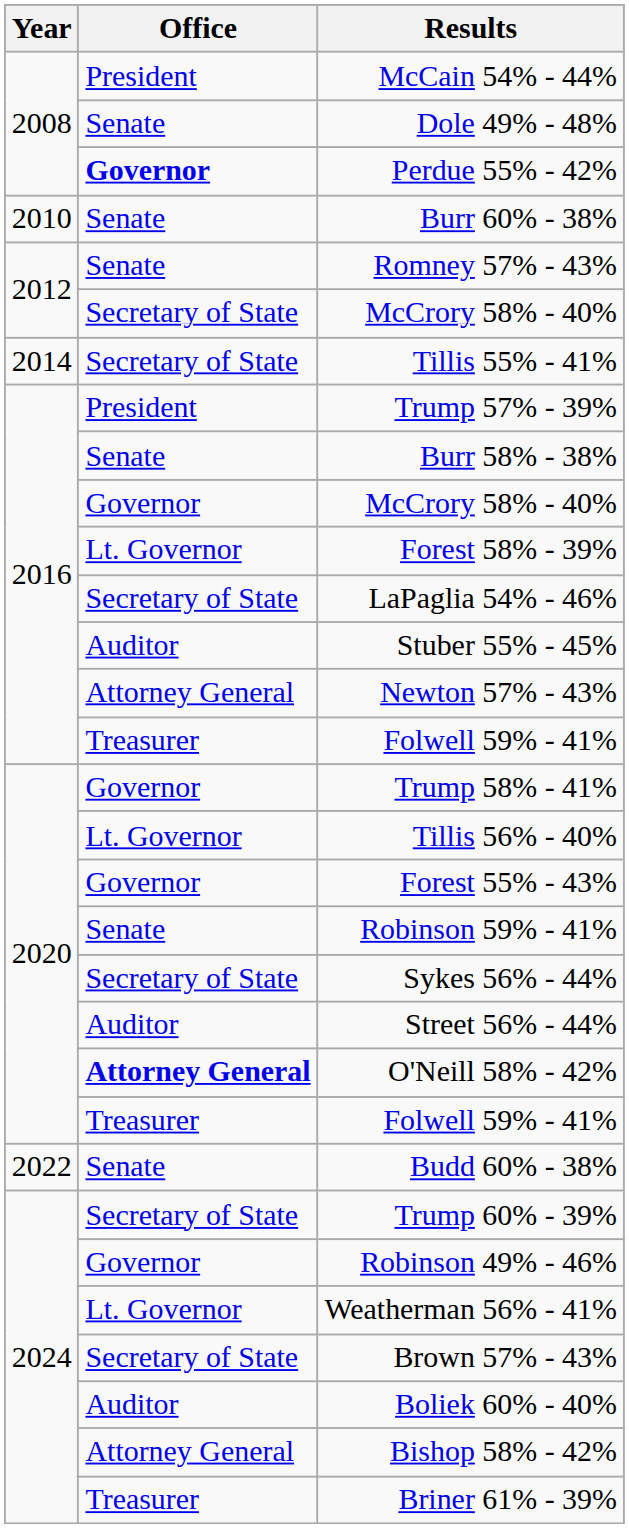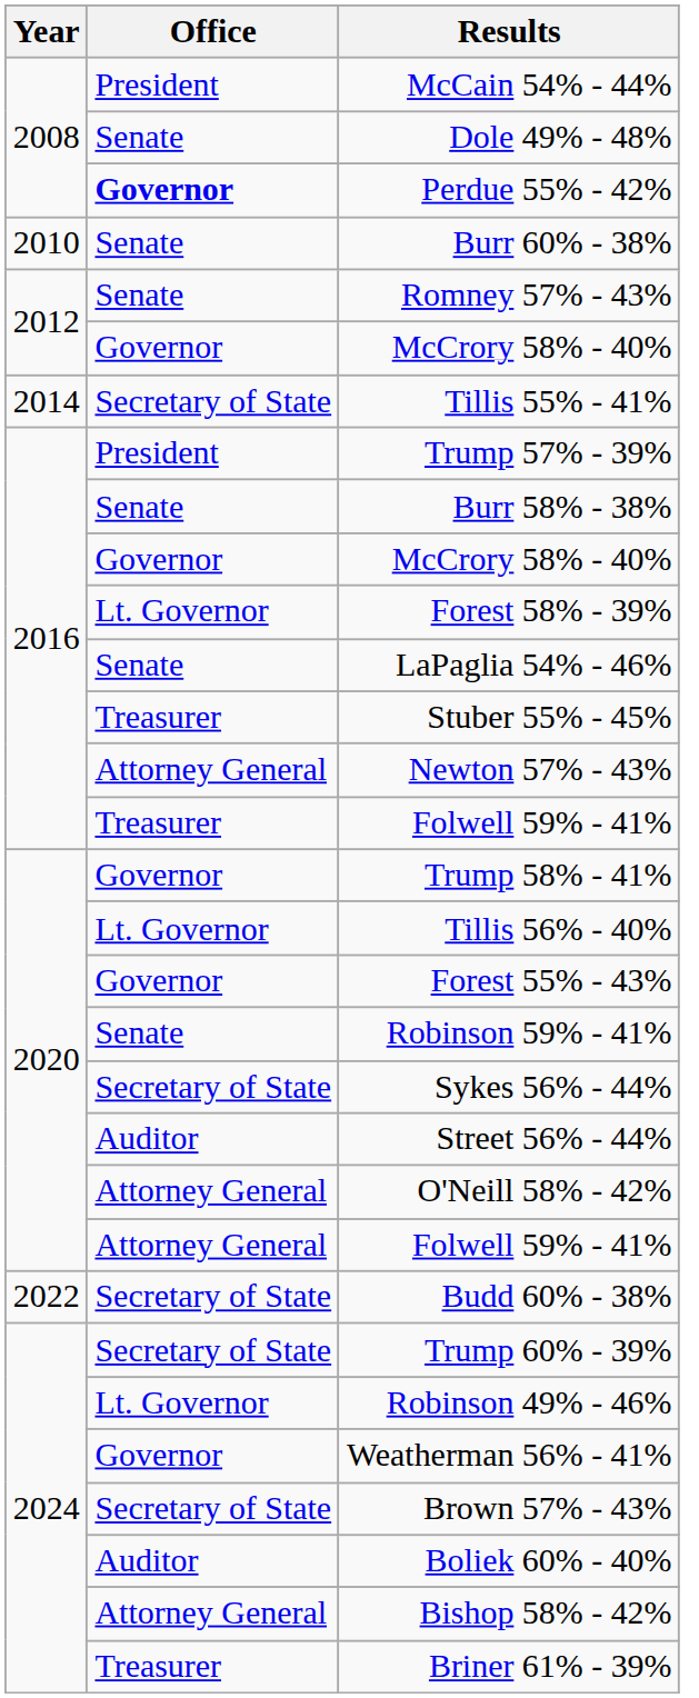 <table class=wikitable>
 <tr>
 <th>Year</th>
 <th>Office</th>
 <th>Results</th>
 </tr>
 <tr>
 <td rowspan=3>2008</td>
 <td><a href='#'>President</a></td>
 <td align="right" ><a href='#'>McCain</a> 54% - 44%</td>
 </tr>
 <tr>
 <td><a href='#'>Senate</a></td>
 <td align="right" ><a href='#'>Dole</a> 49% - 48%</td>
 </tr>
 <tr>
 <td><strong><a href='#'>Governor</a></strong></td>
 <td align="right" ><a href='#'>Perdue</a> 55% - 42%</td>
 </tr>
 <tr>
 <td>2010</td>
 <td><a href='#'>Senate</a></td>
 <td align="right" ><a href='#'>Burr</a> 60% - 38%</td>
 </tr>
 <tr>
 <td rowspan=2>2012</td>
 <td><a href='#'>Senate</a></td>
 <td align="right" ><a href='#'>Romney</a> 57% - 43%</td>
 </tr>
 <tr>
-<td><a href='#'>Secretary of State</a></td>
+<td><a href='#'>Governor</a></td>
 <td align="right" ><a href='#'>McCrory</a> 58% - 40%</td>
 </tr>
 <tr>
 <td>2014</td>
 <td><a href='#'>Secretary of State</a></td>
 <td align="right" ><a href='#'>Tillis</a> 55% - 41%</td>
 </tr>
 <tr>
 <td rowspan=8>2016</td>
 <td><a href='#'>President</a></td>
 <td align="right" ><a href='#'>Trump</a> 57% - 39%</td>
 </tr>
 <tr>
 <td><a href='#'>Senate</a></td>
 <td align="right" ><a href='#'>Burr</a> 58% - 38%</td>
 </tr>
 <tr>
 <td><a href='#'>Governor</a></td>
 <td align="right" ><a href='#'>McCrory</a> 58% - 40%</td>
 </tr>
 <tr>
 <td><a href='#'>Lt. Governor</a></td>
 <td align="right" ><a href='#'>Forest</a> 58% - 39%</td>
 </tr>
 <tr>
-<td><a href='#'>Secretary of State</a></td>
+<td><a href='#'>Senate</a></td>
 <td align="right" >LaPaglia 54% - 46%</td>
 </tr>
 <tr>
-<td><a href='#'>Auditor</a></td>
+<td><a href='#'>Treasurer</a></td>
 <td align="right" >Stuber 55% - 45%</td>
 </tr>
 <tr>
 <td><a href='#'>Attorney General</a></td>
 <td align="right" ><a href='#'>Newton</a> 57% - 43%</td>
 </tr>
 <tr>
 <td><a href='#'>Treasurer</a></td>
 <td align="right" ><a href='#'>Folwell</a> 59% - 41%</td>
 </tr>
 <tr>
 <td rowspan=8>2020</td>
 <td><a href='#'>Governor</a></td>
 <td align="right" ><a href='#'>Trump</a> 58% - 41%</td>
 </tr>
 <tr>
 <td><a href='#'>Lt. Governor</a></td>
 <td align="right" ><a href='#'>Tillis</a> 56% - 40%</td>
 </tr>
 <tr>
 <td><a href='#'>Governor</a></td>
 <td align="right" ><a href='#'>Forest</a> 55% - 43%</td>
 </tr>
 <tr>
 <td><a href='#'>Senate</a></td>
 <td align="right" ><a href='#'>Robinson</a> 59% - 41%</td>
 </tr>
 <tr>
 <td><a href='#'>Secretary of State</a></td>
 <td align="right" >Sykes 56% - 44%</td>
 </tr>
 <tr>
 <td><a href='#'>Auditor</a></td>
 <td align="right" >Street 56% - 44%</td>
 </tr>
 <tr>
-<td><strong><a href='#'>Attorney General</a></strong></td>
+<td><a href='#'>Attorney General</a></td>
 <td align="right" >O'Neill 58% - 42%</td>
 </tr>
 <tr>
-<td><a href='#'>Treasurer</a></td>
+<td><a href='#'>Attorney General</a></td>
 <td align="right" ><a href='#'>Folwell</a> 59% - 41%</td>
 </tr>
 <tr>
 <td>2022</td>
-<td><a href='#'>Senate</a></td>
+<td><a href='#'>Secretary of State</a></td>
 <td align="right" ><a href='#'>Budd</a> 60% - 38%</td>
 </tr>
 <tr>
 <td rowspan=7>2024</td>
 <td><a href='#'>Secretary of State</a></td>
 <td align="right" ><a href='#'>Trump</a> 60% - 39%</td>
 </tr>
 <tr>
-<td><a href='#'>Governor</a></td>
+<td><a href='#'>Lt. Governor</a></td>
 <td align="right" ><a href='#'>Robinson</a> 49% - 46%</td>
 </tr>
 <tr>
-<td><a href='#'>Lt. Governor</a></td>
+<td><a href='#'>Governor</a></td>
 <td align="right" >Weatherman 56% - 41%</td>
 </tr>
 <tr>
 <td><a href='#'>Secretary of State</a></td>
 <td align="right" >Brown 57% - 43%</td>
 </tr>
 <tr>
 <td><a href='#'>Auditor</a></td>
 <td align="right" ><a href='#'>Boliek</a> 60% - 40%</td>
 </tr>
 <tr>
 <td><a href='#'>Attorney General</a></td>
 <td align="right" ><a href='#'>Bishop</a> 58% - 42%</td>
 </tr>
 <tr>
 <td><a href='#'>Treasurer</a></td>
 <td align="right" ><a href='#'>Briner</a> 61% - 39%</td>
 </tr>
 </table>
